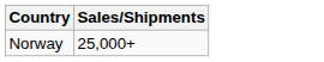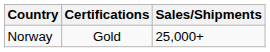 <table class="wikitable">
 <tr>
 <th>Country</th>
+<th>Certifications</th>
 <th>Sales/Shipments</th>
 </tr>
 <tr>
 <td align="left">Norway</td>
+<td style="text-align:center;">Gold</td>
 <td align="left">25,000+</td>
 </tr>
 </table>
